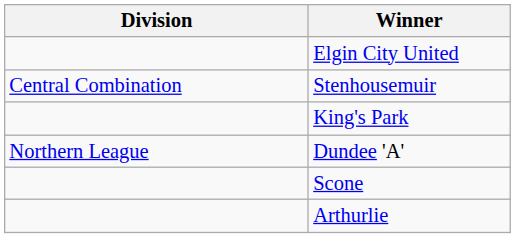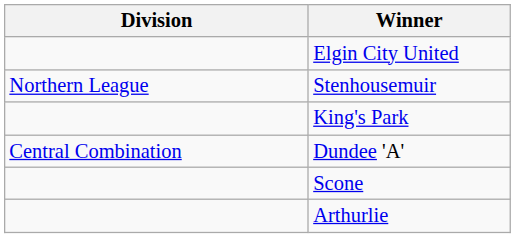 <table class="wikitable">
 <tr>
 <th width=230>Division</th>
 <th width=150>Winner</th>
 </tr>
 <tr>
 <td></td>
 <td><a href='#'>Elgin City United</a></td>
 </tr>
 <tr>
-<td><a href='#'>Central Combination</a></td>
+<td><a href='#'>Northern League</a></td>
 <td><a href='#'>Stenhousemuir</a></td>
 </tr>
 <tr>
 <td></td>
 <td><a href='#'>King's Park</a></td>
 </tr>
 <tr>
-<td><a href='#'>Northern League</a></td>
+<td><a href='#'>Central Combination</a></td>
 <td><a href='#'>Dundee</a> 'A'</td>
 </tr>
 <tr>
 <td></td>
 <td><a href='#'>Scone</a></td>
 </tr>
 <tr>
 <td></td>
 <td><a href='#'>Arthurlie</a></td>
 </tr>
 </table>
